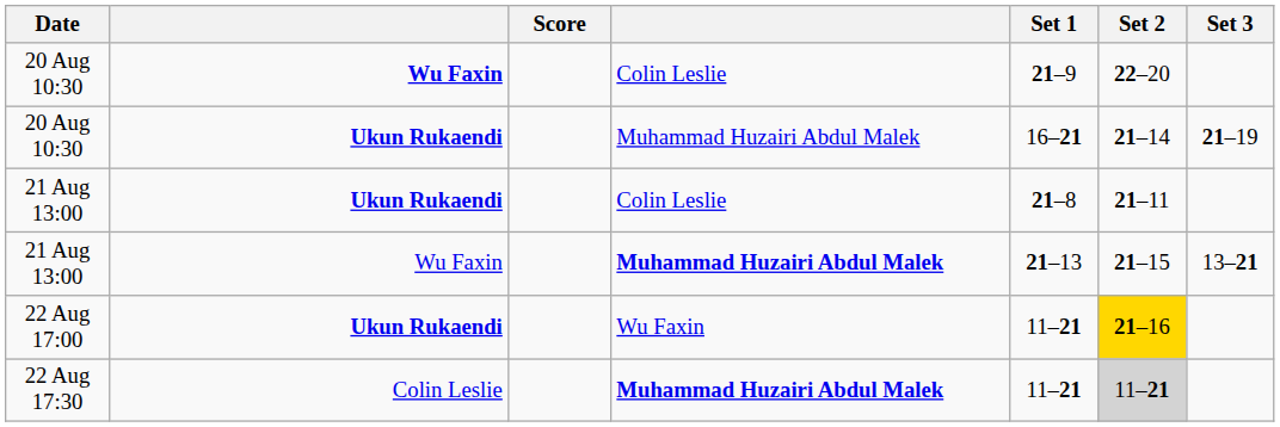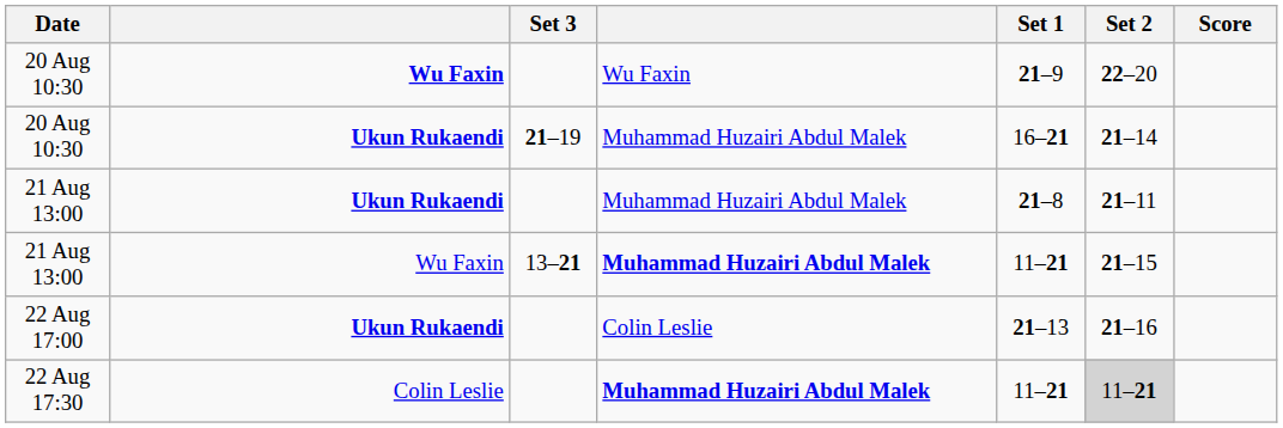 <table class="wikitable" style="text-align:center; font-size:90%">
 <tr>
 <th width="60">Date</th>
 <th align="right" width="250"></th>
-<th width="60">Score</th>
+<th width="50">Set 3</th>
 <th align="left" width="250"></th>
 <th width="50">Set 1</th>
 <th width="50">Set 2</th>
-<th width="50">Set 3</th>
+<th width="60">Score</th>
 </tr>
 <tr>
 <td>20 Aug<br>10:30</td>
 <td align="right"><strong><a href='#'>Wu Faxin</a> </strong></td>
-<td align="center"></td>
-<td align="left"> <a href='#'>Colin Leslie</a></td>
+<td></td>
+<td align="left"> <a href='#'>Wu Faxin</a></td>
 <td><strong>21</strong>–9</td>
 <td><strong>22</strong>–20</td>
-<td></td>
+<td align="center"></td>
 </tr>
 <tr>
 <td>20 Aug<br>10:30</td>
 <td align="right"><strong><a href='#'>Ukun Rukaendi</a> </strong></td>
-<td align="center"></td>
+<td><strong>21</strong>–19</td>
 <td align="left"> <a href='#'>Muhammad Huzairi Abdul Malek</a></td>
 <td>16–<strong>21</strong></td>
 <td><strong>21</strong>–14</td>
-<td><strong>21</strong>–19</td>
+<td align="center"></td>
 </tr>
 <tr>
 <td>21 Aug<br>13:00</td>
 <td align="right"><strong><a href='#'>Ukun Rukaendi</a> </strong></td>
-<td align="center"></td>
-<td align="left"> <a href='#'>Colin Leslie</a></td>
+<td></td>
+<td align="left"> <a href='#'>Muhammad Huzairi Abdul Malek</a></td>
 <td><strong>21</strong>–8</td>
 <td><strong>21</strong>–11</td>
-<td></td>
+<td align="center"></td>
 </tr>
 <tr>
 <td>21 Aug<br>13:00</td>
 <td align="right"><a href='#'>Wu Faxin</a> </td>
+<td>13–<strong>21</strong></td>
+<td align="left"><strong> <a href='#'>Muhammad Huzairi Abdul Malek</a></strong></td>
+<td>11–<strong>21</strong></td>
+<td><strong>21</strong>–15</td>
 <td align="center"></td>
-<td align="left"><strong> <a href='#'>Muhammad Huzairi Abdul Malek</a></strong></td>
-<td><strong>21</strong>–13</td>
-<td><strong>21</strong>–15</td>
-<td>13–<strong>21</strong></td>
 </tr>
 <tr>
 <td>22 Aug<br>17:00</td>
 <td align="right"><strong><a href='#'>Ukun Rukaendi</a> </strong></td>
+<td></td>
+<td align="left"> <a href='#'>Colin Leslie</a></td>
+<td><strong>21</strong>–13</td>
+<td><strong>21</strong>–16</td>
 <td align="center"></td>
-<td align="left"> <a href='#'>Wu Faxin</a></td>
-<td>11–<strong>21</strong></td>
-<td style="background: gold;"><strong>21</strong>–16</td>
-<td></td>
 </tr>
 <tr>
 <td>22 Aug<br>17:30</td>
 <td align="right"><a href='#'>Colin Leslie</a> </td>
-<td align="center"></td>
+<td></td>
 <td align="left"><strong> <a href='#'>Muhammad Huzairi Abdul Malek</a></strong></td>
 <td>11–<strong>21</strong></td>
 <td style="background: lightgrey;">11–<strong>21</strong></td>
-<td></td>
+<td align="center"></td>
 </tr>
 </table>
